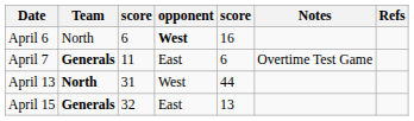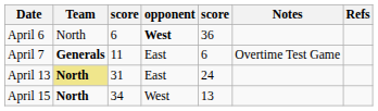 <table class="wikitable sortable">
 <tr>
 <th>Date</th>
 <th>Team</th>
 <th>score</th>
 <th>opponent</th>
 <th>score</th>
 <th>Notes</th>
 <th>Refs</th>
 </tr>
 <tr>
 <td>April 6</td>
 <td>North</td>
 <td>6</td>
 <td><strong>West</strong></td>
-<td>16</td>
+<td>36</td>
 <td></td>
 <td></td>
 </tr>
 <tr>
 <td>April 7</td>
 <td><strong>Generals</strong></td>
 <td>11</td>
 <td>East</td>
 <td>6</td>
 <td>Overtime Test Game</td>
 <td></td>
 </tr>
 <tr>
 <td>April 13</td>
-<td><strong>North</strong></td>
+<td style="background: khaki;"><strong>North</strong></td>
 <td>31</td>
-<td>West</td>
-<td>44</td>
+<td>East</td>
+<td>24</td>
 <td></td>
 <td></td>
 </tr>
 <tr>
 <td>April 15</td>
-<td><strong>Generals</strong></td>
-<td>32</td>
-<td>East</td>
+<td><strong>North</strong></td>
+<td>34</td>
+<td>West</td>
 <td>13</td>
 <td></td>
 <td></td>
 </tr>
 </table>
